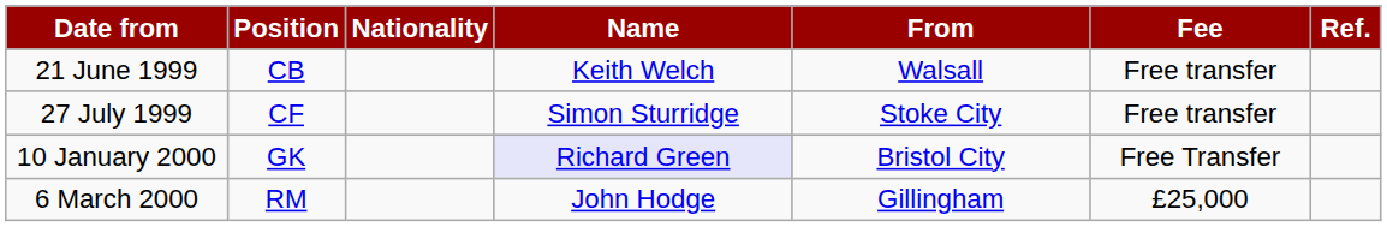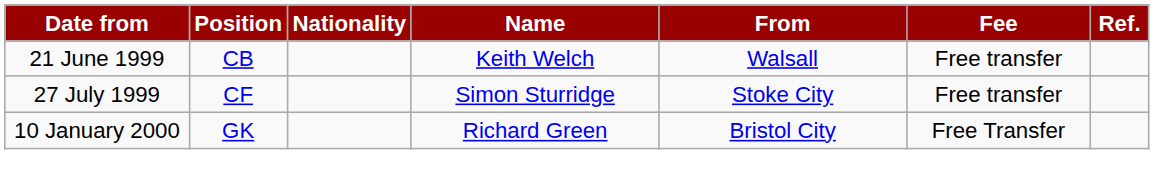 <table class="wikitable"  style="text-align:center; font-size:88%; ">
 <tr>
 <th style="background:#990000; color:white; width:110px;">Date from</th>
 <th style="background:#990000; color:white; width:50px;">Position</th>
 <th style="background:#990000; color:white; width:50px;">Nationality</th>
 <th style="background:#990000; color:white; width:150px;">Name</th>
 <th style="background:#990000; color:white; width:150px;">From</th>
 <th style="background:#990000; color:white; width:110px;">Fee</th>
 <th style="background:#990000; color:white; width:30px;">Ref.</th>
 </tr>
 <tr>
 <td>21 June 1999</td>
 <td><a href='#'>CB</a></td>
 <td></td>
 <td><a href='#'>Keith Welch</a></td>
 <td><a href='#'>Walsall</a></td>
 <td>Free transfer</td>
 <td></td>
 </tr>
 <tr>
 <td>27 July 1999</td>
 <td><a href='#'>CF</a></td>
 <td></td>
 <td><a href='#'>Simon Sturridge</a></td>
 <td><a href='#'>Stoke City</a></td>
 <td>Free transfer</td>
 <td></td>
 </tr>
 <tr>
 <td>10 January 2000</td>
 <td><a href='#'>GK</a></td>
 <td></td>
-<td style="background: lavender;"><a href='#'>Richard Green</a></td>
+<td><a href='#'>Richard Green</a></td>
 <td><a href='#'>Bristol City</a></td>
 <td>Free Transfer</td>
 <td></td>
 </tr>
-<tr>
-<td>6 March 2000</td>
-<td><a href='#'>RM</a></td>
-<td></td>
-<td><a href='#'>John Hodge</a></td>
-<td><a href='#'>Gillingham</a></td>
-<td>£25,000</td>
-<td></td>
-</tr>
 </table>
